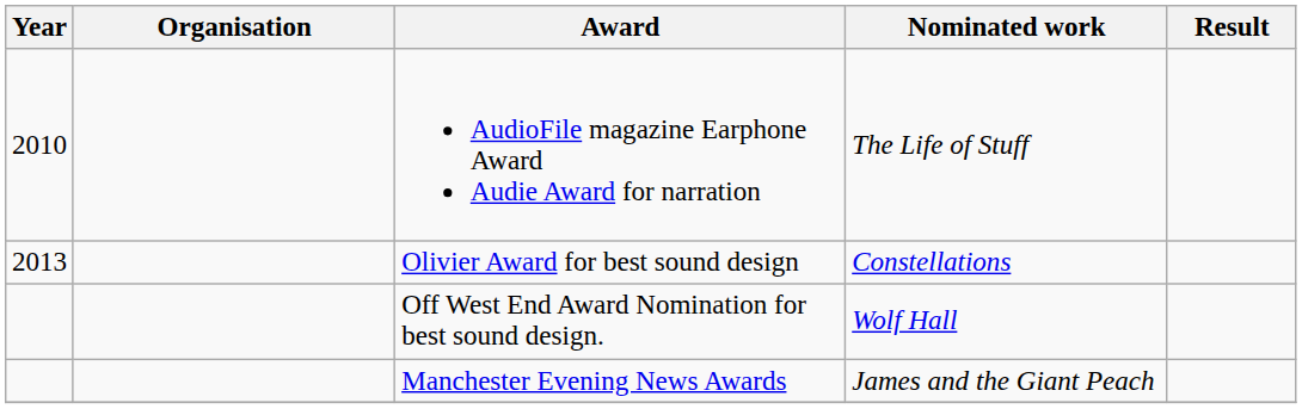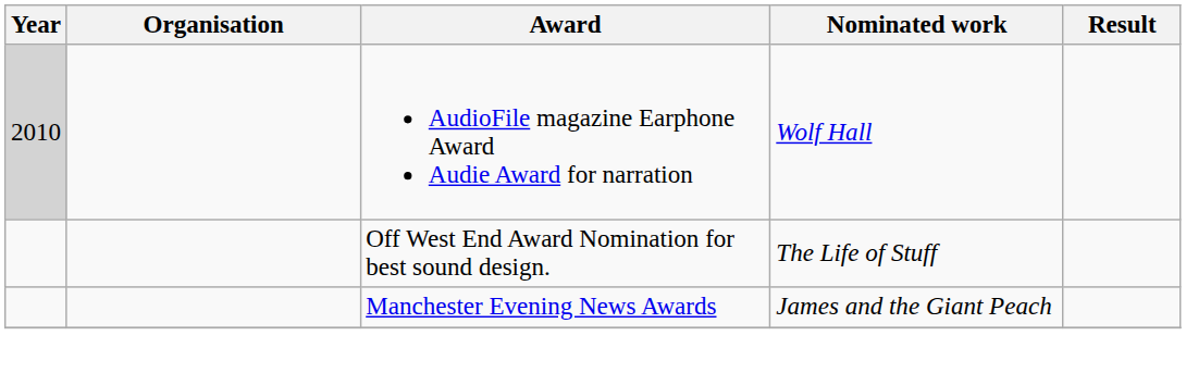 <table class="wikitable sortable" style="width:85%;">
 <tr style="text-align: center;">
 <th style="width:5%;">Year</th>
 <th style="width:25%;">Organisation</th>
 <th style="width:35%;">Award</th>
 <th style="width:25%;">Nominated work</th>
 <th style="width:10%;">Result</th>
 </tr>
 <tr>
-<td>2010</td>
+<td style="background: lightgrey;">2010</td>
 <td></td>
 <td><br><ul><li><a href='#'>AudioFile</a> magazine Earphone Award</li><li><a href='#'>Audie Award</a> for narration</li></ul></td>
-<td><em>The Life of Stuff</em> </td>
-<td></td>
-</tr>
-<tr>
-<td>2013</td>
-<td></td>
-<td><a href='#'>Olivier Award</a> for best sound design</td>
-<td><em><a href='#'>Constellations</a></em></td>
+<td><em><a href='#'>Wolf Hall</a></em></td>
 <td></td>
 </tr>
 <tr>
 <td></td>
 <td></td>
 <td>Off West End Award Nomination for best sound design.</td>
-<td><em><a href='#'>Wolf Hall</a></em></td>
+<td><em>The Life of Stuff</em> </td>
 <td></td>
 </tr>
 <tr>
 <td></td>
 <td></td>
 <td><a href='#'>Manchester Evening News Awards</a></td>
 <td><em>James and the Giant Peach</em></td>
 <td></td>
 </tr>
 <tr>
 </tr>
 </table>
